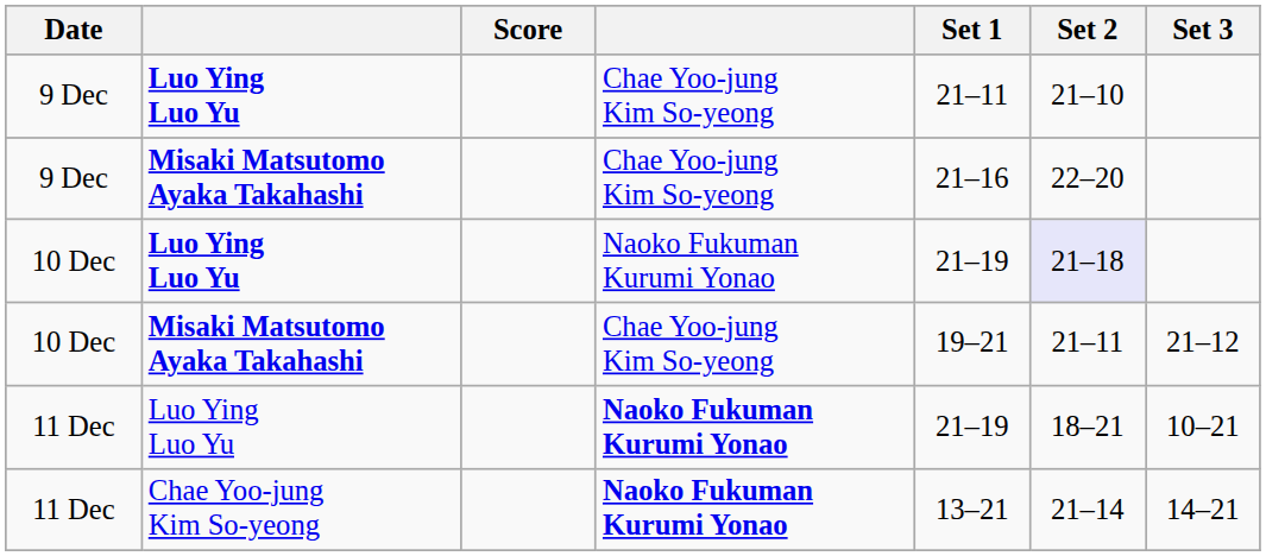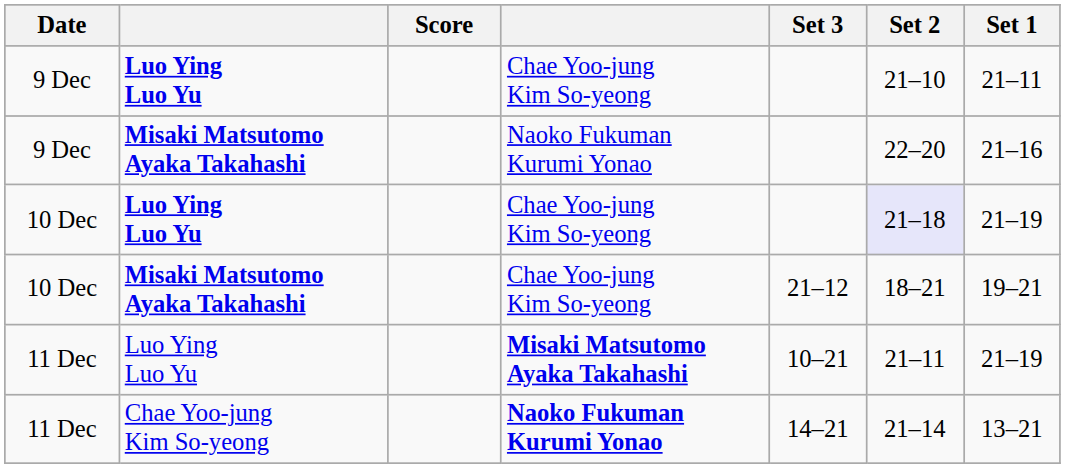 <table class="wikitable" style="text-align: center; font-size:90% ">
 <tr>
 <th width="60">Date</th>
 <th align="right" width="150"></th>
 <th width="60">Score</th>
 <th align="left" width="150"></th>
+<th width="50">Set 3</th>
+<th width="50">Set 2</th>
 <th width="50">Set 1</th>
-<th width="50">Set 2</th>
-<th width="50">Set 3</th>
 </tr>
 <tr>
 <td>9 Dec</td>
 <td align=left><strong> <a href='#'>Luo Ying</a><br> <a href='#'>Luo Yu</a></strong></td>
 <td align=center></td>
 <td align=left> <a href='#'>Chae Yoo-jung</a><br> <a href='#'>Kim So-yeong</a></td>
+<td></td>
+<td>21–10</td>
 <td>21–11</td>
-<td>21–10</td>
-<td></td>
 </tr>
 <tr>
 <td>9 Dec</td>
 <td align=left><strong> <a href='#'>Misaki Matsutomo</a><br> <a href='#'>Ayaka Takahashi</a></strong></td>
 <td align=center></td>
-<td align=left> <a href='#'>Chae Yoo-jung</a><br> <a href='#'>Kim So-yeong</a></td>
+<td align=left> <a href='#'>Naoko Fukuman</a><br> <a href='#'>Kurumi Yonao</a></td>
+<td></td>
+<td>22–20</td>
 <td>21–16</td>
-<td>22–20</td>
-<td></td>
 </tr>
 <tr>
 <td>10 Dec</td>
 <td align=left><strong> <a href='#'>Luo Ying</a><br> <a href='#'>Luo Yu</a></strong></td>
 <td align=center></td>
-<td align=left> <a href='#'>Naoko Fukuman</a><br> <a href='#'>Kurumi Yonao</a></td>
+<td align=left> <a href='#'>Chae Yoo-jung</a><br> <a href='#'>Kim So-yeong</a></td>
+<td></td>
+<td style="background: lavender;">21–18</td>
 <td>21–19</td>
-<td style="background: lavender;">21–18</td>
-<td></td>
 </tr>
 <tr>
 <td>10 Dec</td>
 <td align=left><strong> <a href='#'>Misaki Matsutomo</a><br> <a href='#'>Ayaka Takahashi</a></strong></td>
 <td align=center></td>
 <td align=left> <a href='#'>Chae Yoo-jung</a><br> <a href='#'>Kim So-yeong</a></td>
+<td>21–12</td>
+<td>18–21</td>
 <td>19–21</td>
-<td>21–11</td>
-<td>21–12</td>
 </tr>
 <tr>
 <td>11 Dec</td>
 <td align=left> <a href='#'>Luo Ying</a><br> <a href='#'>Luo Yu</a></td>
 <td align=center></td>
-<td align=left><strong> <a href='#'>Naoko Fukuman</a><br> <a href='#'>Kurumi Yonao</a></strong></td>
+<td align=left><strong> <a href='#'>Misaki Matsutomo</a><br> <a href='#'>Ayaka Takahashi</a></strong></td>
+<td>10–21</td>
+<td>21–11</td>
 <td>21–19</td>
-<td>18–21</td>
-<td>10–21</td>
 </tr>
 <tr>
 <td>11 Dec</td>
 <td align=left> <a href='#'>Chae Yoo-jung</a><br> <a href='#'>Kim So-yeong</a></td>
 <td align=center></td>
 <td align=left><strong> <a href='#'>Naoko Fukuman</a><br> <a href='#'>Kurumi Yonao</a></strong></td>
+<td>14–21</td>
+<td>21–14</td>
 <td>13–21</td>
-<td>21–14</td>
-<td>14–21</td>
 </tr>
 </table>
